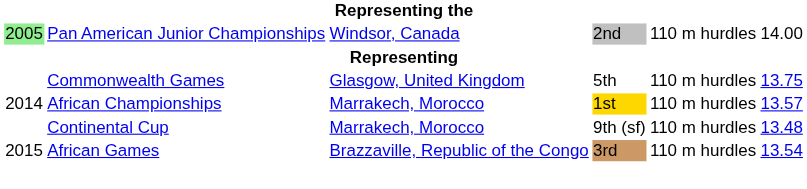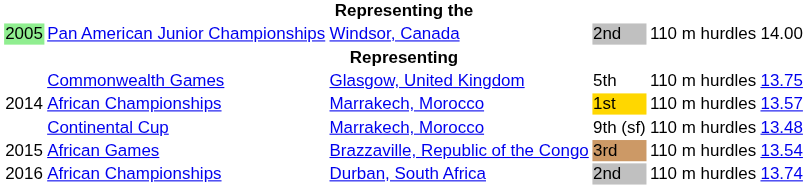 <table>
 <tr>
 <th colspan="6">Representing the </th>
 </tr>
 <tr>
 <td style="background: lightgreen;">2005</td>
 <td><a href='#'>Pan American Junior Championships</a></td>
 <td><a href='#'>Windsor, Canada</a></td>
 <td bgcolor=silver>2nd</td>
 <td>110 m hurdles</td>
 <td>14.00</td>
 </tr>
 <tr>
 <th colspan="6">Representing </th>
 </tr>
 <tr>
 <td rowspan=3>2014</td>
 <td><a href='#'>Commonwealth Games</a></td>
 <td><a href='#'>Glasgow, United Kingdom</a></td>
 <td>5th</td>
 <td>110 m hurdles</td>
 <td><a href='#'>13.75</a></td>
 </tr>
 <tr>
 <td><a href='#'>African Championships</a></td>
 <td><a href='#'>Marrakech, Morocco</a></td>
 <td bgcolor=gold>1st</td>
 <td>110 m hurdles</td>
 <td><a href='#'>13.57</a></td>
 </tr>
 <tr>
 <td><a href='#'>Continental Cup</a></td>
 <td><a href='#'>Marrakech, Morocco</a></td>
 <td>9th (sf)</td>
 <td>110 m hurdles</td>
 <td><a href='#'>13.48</a></td>
 </tr>
 <tr>
 <td>2015</td>
 <td><a href='#'>African Games</a></td>
 <td><a href='#'>Brazzaville, Republic of the Congo</a></td>
 <td bgcolor=cc9966>3rd</td>
 <td>110 m hurdles</td>
 <td><a href='#'>13.54</a></td>
 </tr>
+<tr>
+<td>2016</td>
+<td><a href='#'>African Championships</a></td>
+<td><a href='#'>Durban, South Africa</a></td>
+<td bgcolor=silver>2nd</td>
+<td>110 m hurdles</td>
+<td><a href='#'>13.74</a></td>
+</tr>
 </table>
